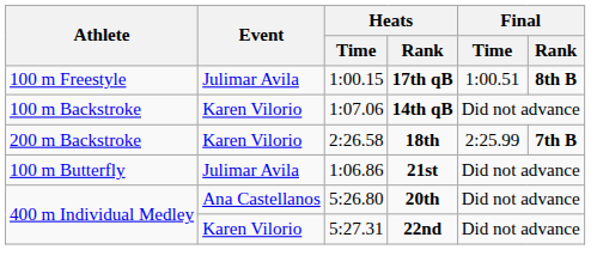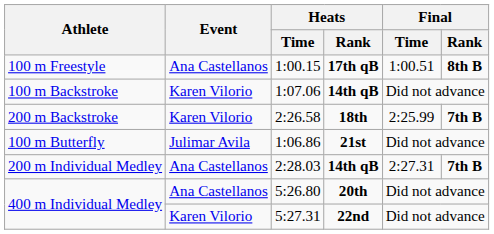 <table class=wikitable style="font-size:90%">
 <tr>
 <th rowspan="2">Athlete</th>
 <th rowspan="2">Event</th>
 <th colspan="2">Heats</th>
 <th colspan="2">Final</th>
 </tr>
 <tr>
 <th>Time</th>
 <th>Rank</th>
 <th>Time</th>
 <th>Rank</th>
 </tr>
 <tr>
 <td><a href='#'>100 m Freestyle</a></td>
-<td><a href='#'>Julimar Avila</a></td>
+<td><a href='#'>Ana Castellanos</a></td>
 <td align=center>1:00.15</td>
 <td align=center><strong>17th qB</strong></td>
 <td align=center>1:00.51</td>
 <td align=center><strong>8th B</strong></td>
 </tr>
 <tr>
 <td><a href='#'>100 m Backstroke</a></td>
 <td><a href='#'>Karen Vilorio</a></td>
 <td align=center>1:07.06</td>
 <td align=center><strong>14th qB</strong></td>
 <td align=center colspan=2>Did not advance</td>
 </tr>
 <tr>
 <td><a href='#'>200 m Backstroke</a></td>
 <td><a href='#'>Karen Vilorio</a></td>
 <td align=center>2:26.58</td>
 <td align=center><strong>18th</strong></td>
 <td align=center>2:25.99</td>
 <td align=center><strong>7th B</strong></td>
 </tr>
 <tr>
 <td><a href='#'>100 m Butterfly</a></td>
 <td><a href='#'>Julimar Avila</a></td>
 <td align=center>1:06.86</td>
 <td align=center><strong>21st</strong></td>
 <td align=center colspan=2>Did not advance</td>
 </tr>
 <tr>
+<td><a href='#'>200 m Individual Medley</a></td>
+<td><a href='#'>Ana Castellanos</a></td>
+<td align=center>2:28.03</td>
+<td align=center><strong>14th qB</strong></td>
+<td align=center>2:27.31</td>
+<td align=center><strong>7th B</strong></td>
+</tr>
+<tr>
 <td rowspan=2><a href='#'>400 m Individual Medley</a></td>
 <td><a href='#'>Ana Castellanos</a></td>
 <td align=center>5:26.80</td>
 <td align=center><strong>20th</strong></td>
 <td align=center colspan=2>Did not advance</td>
 </tr>
 <tr>
 <td><a href='#'>Karen Vilorio</a></td>
 <td align=center>5:27.31</td>
 <td align=center><strong>22nd</strong></td>
 <td align=center colspan=2>Did not advance</td>
 </tr>
 </table>
